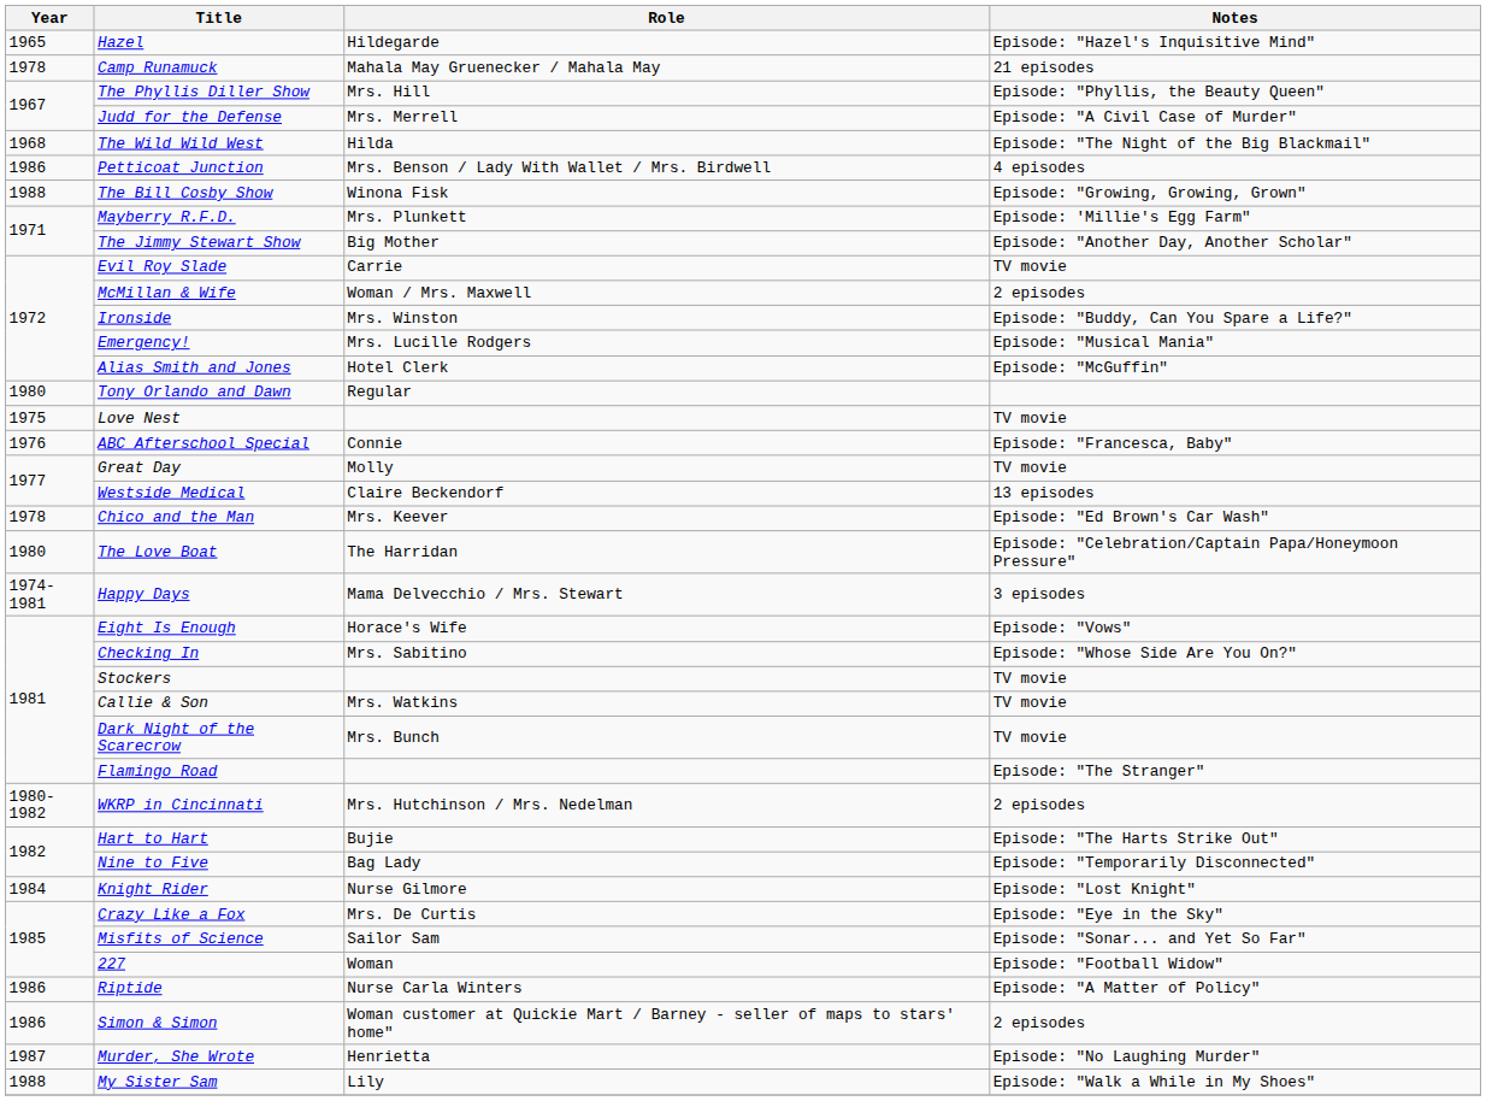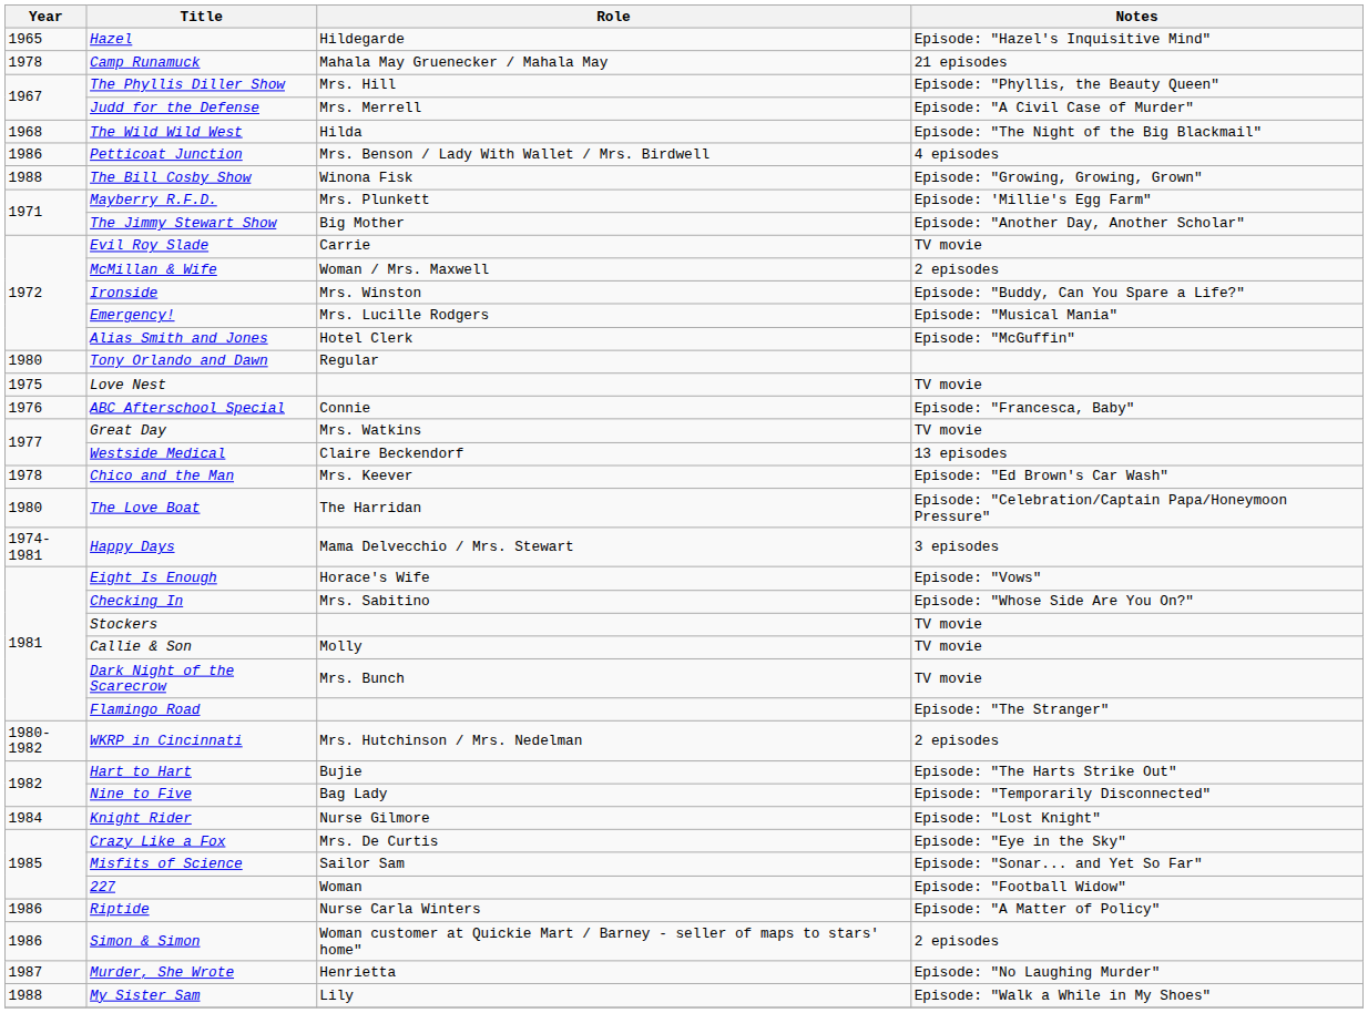 <table class="wikitable sortable">
 <tr>
 <th>Year</th>
 <th>Title</th>
 <th>Role</th>
 <th class="unsortable">Notes</th>
 </tr>
 <tr>
 <td>1965</td>
 <td><em><a href='#'>Hazel</a></em></td>
 <td>Hildegarde</td>
 <td>Episode: "Hazel's Inquisitive Mind"</td>
 </tr>
 <tr>
 <td>1978</td>
 <td><em><a href='#'>Camp Runamuck</a></em></td>
 <td>Mahala May Gruenecker / Mahala May</td>
 <td>21 episodes</td>
 </tr>
 <tr>
 <td rowspan=2>1967</td>
 <td><em><a href='#'>The Phyllis Diller Show</a></em></td>
 <td>Mrs. Hill</td>
 <td>Episode: "Phyllis, the Beauty Queen"</td>
 </tr>
 <tr>
 <td><em><a href='#'>Judd for the Defense</a></em></td>
 <td>Mrs. Merrell</td>
 <td>Episode: "A Civil Case of Murder"</td>
 </tr>
 <tr>
 <td>1968</td>
 <td><em><a href='#'>The Wild Wild West</a></em></td>
 <td>Hilda</td>
 <td>Episode: "The Night of the Big Blackmail"</td>
 </tr>
 <tr>
 <td>1986</td>
 <td><em><a href='#'>Petticoat Junction</a></em></td>
 <td>Mrs. Benson / Lady With Wallet / Mrs. Birdwell</td>
 <td>4 episodes</td>
 </tr>
 <tr>
 <td>1988</td>
 <td><em><a href='#'>The Bill Cosby Show</a></em></td>
 <td>Winona Fisk</td>
 <td>Episode: "Growing, Growing, Grown"</td>
 </tr>
 <tr>
 <td rowspan=2>1971</td>
 <td><em><a href='#'>Mayberry R.F.D.</a></em></td>
 <td>Mrs. Plunkett</td>
 <td>Episode: 'Millie's Egg Farm"</td>
 </tr>
 <tr>
 <td><em><a href='#'>The Jimmy Stewart Show</a></em></td>
 <td>Big Mother</td>
 <td>Episode: "Another Day, Another Scholar"</td>
 </tr>
 <tr>
 <td rowspan=5>1972</td>
 <td><em><a href='#'>Evil Roy Slade</a></em></td>
 <td>Carrie</td>
 <td>TV movie</td>
 </tr>
 <tr>
 <td><em><a href='#'>McMillan & Wife</a></em></td>
 <td>Woman / Mrs. Maxwell</td>
 <td>2 episodes</td>
 </tr>
 <tr>
 <td><em><a href='#'>Ironside</a></em></td>
 <td>Mrs. Winston</td>
 <td>Episode: "Buddy, Can You Spare a Life?"</td>
 </tr>
 <tr>
 <td><em><a href='#'>Emergency!</a></em></td>
 <td>Mrs. Lucille Rodgers</td>
 <td>Episode: "Musical Mania"</td>
 </tr>
 <tr>
 <td><em><a href='#'>Alias Smith and Jones</a></em></td>
 <td>Hotel Clerk</td>
 <td>Episode: "McGuffin"</td>
 </tr>
 <tr>
 <td>1980</td>
 <td><em><a href='#'>Tony Orlando and Dawn</a></em></td>
 <td>Regular</td>
 <td></td>
 </tr>
 <tr>
 <td>1975</td>
 <td><em>Love Nest</em></td>
 <td></td>
 <td>TV movie</td>
 </tr>
 <tr>
 <td>1976</td>
 <td><em><a href='#'>ABC Afterschool Special</a></em></td>
 <td>Connie</td>
 <td>Episode: "Francesca, Baby"</td>
 </tr>
 <tr>
 <td rowspan=2>1977</td>
 <td><em>Great Day</em></td>
-<td>Molly</td>
+<td>Mrs. Watkins</td>
 <td>TV movie</td>
 </tr>
 <tr>
 <td><em><a href='#'>Westside Medical</a></em></td>
 <td>Claire Beckendorf</td>
 <td>13 episodes</td>
 </tr>
 <tr>
 <td>1978</td>
 <td><em><a href='#'>Chico and the Man</a></em></td>
 <td>Mrs. Keever</td>
 <td>Episode: "Ed Brown's Car Wash"</td>
 </tr>
 <tr>
 <td>1980</td>
 <td><em><a href='#'>The Love Boat</a></em></td>
 <td>The Harridan</td>
 <td>Episode: "Celebration/Captain Papa/Honeymoon Pressure"</td>
 </tr>
 <tr>
 <td>1974-1981</td>
 <td><em><a href='#'>Happy Days</a></em></td>
 <td>Mama Delvecchio / Mrs. Stewart</td>
 <td>3 episodes</td>
 </tr>
 <tr>
 <td rowspan=6>1981</td>
 <td><em><a href='#'>Eight Is Enough</a></em></td>
 <td>Horace's Wife</td>
 <td>Episode: "Vows"</td>
 </tr>
 <tr>
 <td><em><a href='#'>Checking In</a></em></td>
 <td>Mrs. Sabitino</td>
 <td>Episode: "Whose Side Are You On?"</td>
 </tr>
 <tr>
 <td><em>Stockers</em></td>
 <td></td>
 <td>TV movie</td>
 </tr>
 <tr>
 <td><em>Callie & Son</em></td>
-<td>Mrs. Watkins</td>
+<td>Molly</td>
 <td>TV movie</td>
 </tr>
 <tr>
 <td><em><a href='#'>Dark Night of the Scarecrow</a></em></td>
 <td>Mrs. Bunch</td>
 <td>TV movie</td>
 </tr>
 <tr>
 <td><em><a href='#'>Flamingo Road</a></em></td>
 <td></td>
 <td>Episode: "The Stranger"</td>
 </tr>
 <tr>
 <td>1980-1982</td>
 <td><em><a href='#'>WKRP in Cincinnati</a></em></td>
 <td>Mrs. Hutchinson / Mrs. Nedelman</td>
 <td>2 episodes</td>
 </tr>
 <tr>
 <td rowspan=2>1982</td>
 <td><em><a href='#'>Hart to Hart</a></em></td>
 <td>Bujie</td>
 <td>Episode: "The Harts Strike Out"</td>
 </tr>
 <tr>
 <td><em><a href='#'>Nine to Five</a></em></td>
 <td>Bag Lady</td>
 <td>Episode: "Temporarily Disconnected"</td>
 </tr>
 <tr>
 <td>1984</td>
 <td><em><a href='#'>Knight Rider</a></em></td>
 <td>Nurse Gilmore</td>
 <td>Episode: "Lost Knight"</td>
 </tr>
 <tr>
 <td rowspan=3>1985</td>
 <td><em><a href='#'>Crazy Like a Fox</a></em></td>
 <td>Mrs. De Curtis</td>
 <td>Episode: "Eye in the Sky"</td>
 </tr>
 <tr>
 <td><em><a href='#'>Misfits of Science</a></em></td>
 <td>Sailor Sam</td>
 <td>Episode: "Sonar... and Yet So Far"</td>
 </tr>
 <tr>
 <td><em><a href='#'>227</a></em></td>
 <td>Woman</td>
 <td>Episode: "Football Widow"</td>
 </tr>
 <tr>
 <td>1986</td>
 <td><em><a href='#'>Riptide</a></em></td>
 <td>Nurse Carla Winters</td>
 <td>Episode: "A Matter of Policy"</td>
 </tr>
 <tr>
 <td>1986</td>
 <td><em><a href='#'>Simon & Simon</a></em></td>
 <td>Woman customer at Quickie Mart / Barney - seller of maps to stars' home"</td>
 <td>2 episodes</td>
 </tr>
 <tr>
 <td>1987</td>
 <td><em><a href='#'>Murder, She Wrote</a></em></td>
 <td>Henrietta</td>
 <td>Episode: "No Laughing Murder"</td>
 </tr>
 <tr>
 <td>1988</td>
 <td><em><a href='#'>My Sister Sam</a></em></td>
 <td>Lily</td>
 <td>Episode: "Walk a While in My Shoes"</td>
 </tr>
 <tr>
 </tr>
 </table>
